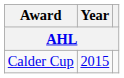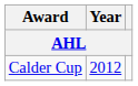 <table class="wikitable">
 <tr>
 <th>Award</th>
 <th>Year</th>
 <th></th>
 </tr>
 <tr>
 <th colspan="3"><a href='#'>AHL</a></th>
 </tr>
 <tr>
 <td><a href='#'>Calder Cup</a></td>
-<td><a href='#'>2015</a></td>
+<td><a href='#'>2012</a></td>
 <td></td>
 </tr>
 </table>
